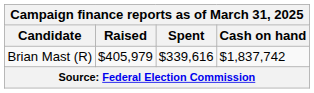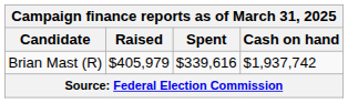 <table class="wikitable sortable">
 <tr>
 <th colspan=4>Campaign finance reports as of March 31, 2025</th>
 </tr>
 <tr style="text-align:center;">
 <th>Candidate</th>
 <th>Raised</th>
 <th>Spent</th>
 <th>Cash on hand</th>
 </tr>
 <tr>
 <td>Brian Mast (R)</td>
 <td>$405,979</td>
 <td>$339,616</td>
-<td>$1,837,742</td>
+<td>$1,937,742</td>
 </tr>
 <tr>
 <th colspan="4"><small>Source: <a href='#'>Federal Election Commission</a></small></th>
 </tr>
 </table>
